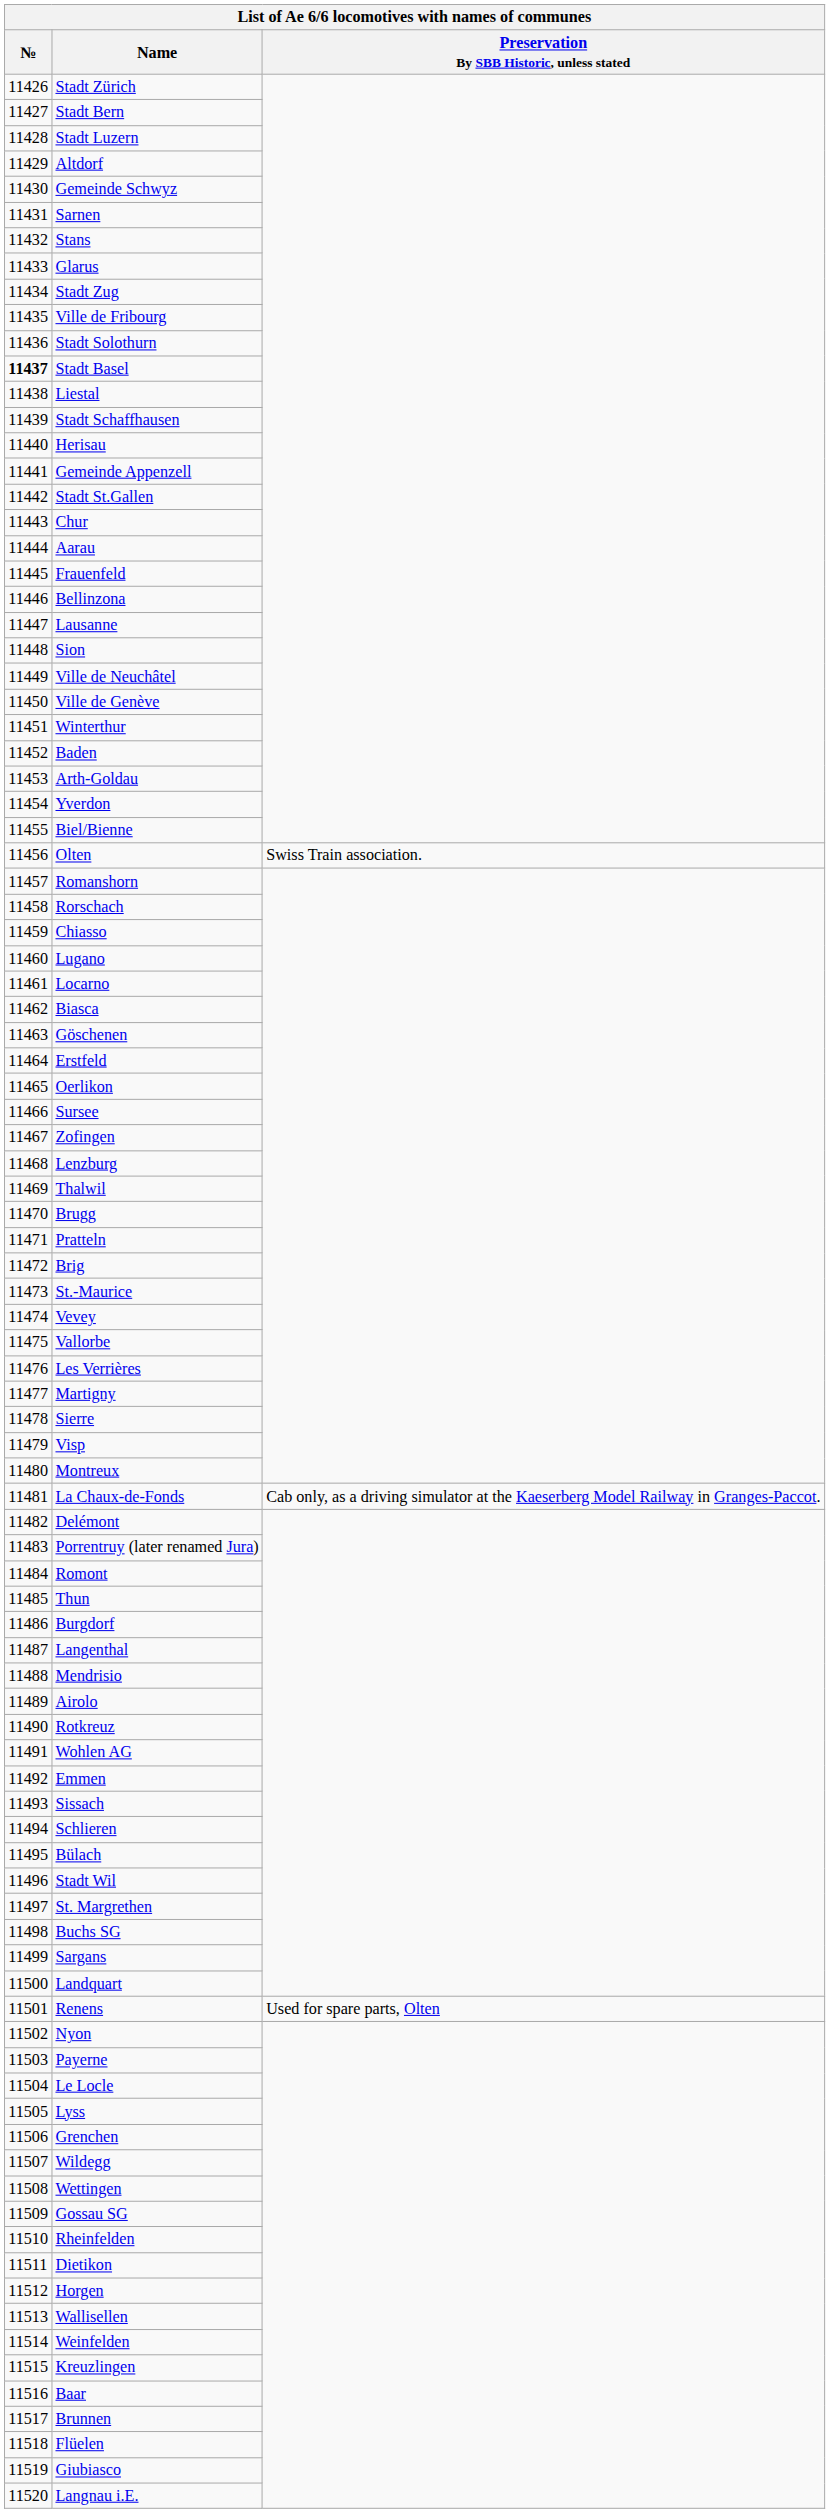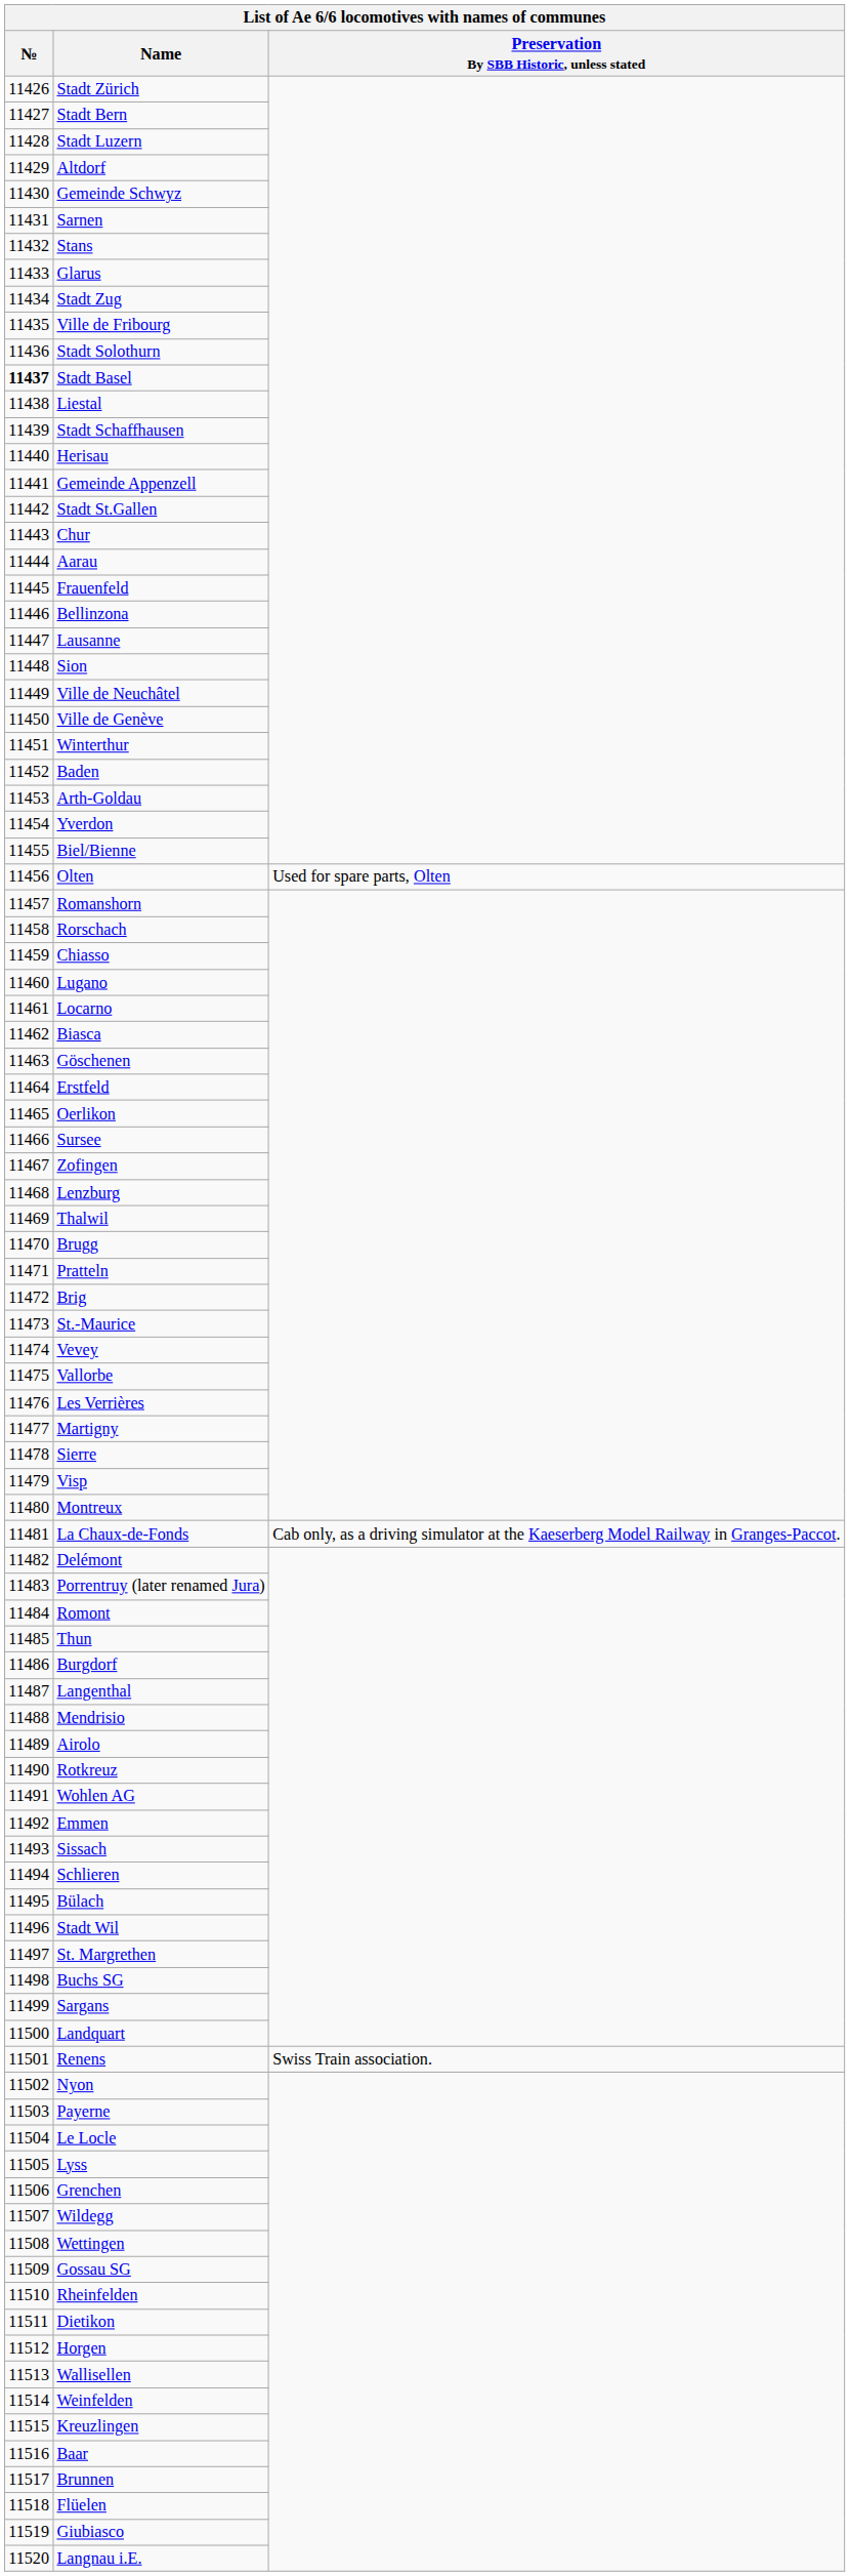 <table class="wikitable collapsible collapsed">
 <tr>
 <th colspan=3>List of Ae 6/6 locomotives with names of communes</th>
 </tr>
 <tr>
 <th>№</th>
 <th>Name</th>
 <th><a href='#'>Preservation</a><br><small>By <a href='#'>SBB Historic</a>, unless stated</small></th>
 </tr>
 <tr>
 <td>11426</td>
 <td> <a href='#'>Stadt Zürich</a></td>
 </tr>
 <tr>
 <td>11427</td>
 <td> <a href='#'>Stadt Bern</a></td>
 </tr>
 <tr>
 <td>11428</td>
 <td> <a href='#'>Stadt Luzern</a></td>
 </tr>
 <tr>
 <td>11429</td>
 <td> <a href='#'>Altdorf</a></td>
 </tr>
 <tr>
 <td>11430</td>
 <td> <a href='#'>Gemeinde Schwyz</a></td>
 </tr>
 <tr>
 <td>11431</td>
 <td> <a href='#'>Sarnen</a></td>
 </tr>
 <tr>
 <td>11432</td>
 <td> <a href='#'>Stans</a></td>
 </tr>
 <tr>
 <td>11433</td>
 <td> <a href='#'>Glarus</a></td>
 </tr>
 <tr>
 <td>11434</td>
 <td> <a href='#'>Stadt Zug</a></td>
 </tr>
 <tr>
 <td>11435</td>
 <td> <a href='#'>Ville de Fribourg</a></td>
 </tr>
 <tr>
 <td>11436</td>
 <td> <a href='#'>Stadt Solothurn</a></td>
 </tr>
 <tr>
 <td><strong>11437</strong></td>
 <td> <a href='#'>Stadt Basel</a></td>
 </tr>
 <tr>
 <td>11438</td>
 <td> <a href='#'>Liestal</a></td>
 </tr>
 <tr>
 <td>11439</td>
 <td> <a href='#'>Stadt Schaffhausen</a></td>
 </tr>
 <tr>
 <td>11440</td>
 <td> <a href='#'>Herisau</a></td>
 </tr>
 <tr>
 <td>11441</td>
 <td> <a href='#'>Gemeinde Appenzell</a></td>
 </tr>
 <tr>
 <td>11442</td>
 <td> <a href='#'>Stadt St.Gallen</a></td>
 </tr>
 <tr>
 <td>11443</td>
 <td> <a href='#'>Chur</a></td>
 </tr>
 <tr>
 <td>11444</td>
 <td> <a href='#'>Aarau</a></td>
 </tr>
 <tr>
 <td>11445</td>
 <td> <a href='#'>Frauenfeld</a></td>
 </tr>
 <tr>
 <td>11446</td>
 <td> <a href='#'>Bellinzona</a></td>
 </tr>
 <tr>
 <td>11447</td>
 <td> <a href='#'>Lausanne</a></td>
 </tr>
 <tr>
 <td>11448</td>
 <td> <a href='#'>Sion</a></td>
 </tr>
 <tr>
 <td>11449</td>
 <td> <a href='#'>Ville de Neuchâtel</a></td>
 </tr>
 <tr>
 <td>11450</td>
 <td> <a href='#'>Ville de Genève</a></td>
 </tr>
 <tr>
 <td>11451</td>
 <td> <a href='#'>Winterthur</a></td>
 </tr>
 <tr>
 <td>11452</td>
 <td> <a href='#'> Baden</a></td>
 </tr>
 <tr>
 <td>11453</td>
 <td> <a href='#'>Arth-Goldau</a></td>
 </tr>
 <tr>
 <td>11454</td>
 <td> <a href='#'>Yverdon</a></td>
 </tr>
 <tr>
 <td>11455</td>
 <td> <a href='#'>Biel/Bienne</a></td>
 </tr>
 <tr>
 <td>11456</td>
 <td> <a href='#'>Olten</a></td>
-<td>Swiss Train association.</td>
+<td>Used for spare parts, <a href='#'>Olten</a></td>
 </tr>
 <tr>
 <td>11457</td>
 <td> <a href='#'>Romanshorn</a></td>
 </tr>
 <tr>
 <td>11458</td>
 <td> <a href='#'>Rorschach</a></td>
 </tr>
 <tr>
 <td>11459</td>
 <td> <a href='#'>Chiasso</a></td>
 </tr>
 <tr>
 <td>11460</td>
 <td> <a href='#'>Lugano</a></td>
 </tr>
 <tr>
 <td>11461</td>
 <td> <a href='#'>Locarno</a></td>
 </tr>
 <tr>
 <td>11462</td>
 <td> <a href='#'>Biasca</a></td>
 </tr>
 <tr>
 <td>11463</td>
 <td> <a href='#'>Göschenen</a></td>
 </tr>
 <tr>
 <td>11464</td>
 <td> <a href='#'>Erstfeld</a></td>
 </tr>
 <tr>
 <td>11465</td>
 <td> <a href='#'>Oerlikon</a></td>
 </tr>
 <tr>
 <td>11466</td>
 <td> <a href='#'>Sursee</a></td>
 </tr>
 <tr>
 <td>11467</td>
 <td> <a href='#'>Zofingen</a></td>
 </tr>
 <tr>
 <td>11468</td>
 <td> <a href='#'>Lenzburg</a></td>
 </tr>
 <tr>
 <td>11469</td>
 <td> <a href='#'>Thalwil</a></td>
 </tr>
 <tr>
 <td>11470</td>
 <td> <a href='#'>Brugg</a></td>
 </tr>
 <tr>
 <td>11471</td>
 <td> <a href='#'>Pratteln</a></td>
 </tr>
 <tr>
 <td>11472</td>
 <td> <a href='#'>Brig</a></td>
 </tr>
 <tr>
 <td>11473</td>
 <td> <a href='#'>St.-Maurice</a></td>
 </tr>
 <tr>
 <td>11474</td>
 <td> <a href='#'>Vevey</a></td>
 </tr>
 <tr>
 <td>11475</td>
 <td> <a href='#'>Vallorbe</a></td>
 </tr>
 <tr>
 <td>11476</td>
 <td> <a href='#'>Les Verrières</a></td>
 </tr>
 <tr>
 <td>11477</td>
 <td> <a href='#'>Martigny</a></td>
 </tr>
 <tr>
 <td>11478</td>
 <td> <a href='#'>Sierre</a></td>
 </tr>
 <tr>
 <td>11479</td>
 <td> <a href='#'>Visp</a></td>
 </tr>
 <tr>
 <td>11480</td>
 <td> <a href='#'>Montreux</a></td>
 </tr>
 <tr>
 <td>11481</td>
 <td> <a href='#'>La Chaux-de-Fonds</a></td>
 <td>Cab only, as a driving simulator at the <a href='#'>Kaeserberg Model Railway</a> in <a href='#'>Granges-Paccot</a>.</td>
 </tr>
 <tr>
 <td>11482</td>
 <td> <a href='#'>Delémont</a></td>
 </tr>
 <tr>
 <td>11483</td>
 <td> <a href='#'>Porrentruy</a> (later renamed <a href='#'>Jura</a>)</td>
 </tr>
 <tr>
 <td>11484</td>
 <td> <a href='#'>Romont</a></td>
 </tr>
 <tr>
 <td>11485</td>
 <td> <a href='#'>Thun</a></td>
 </tr>
 <tr>
 <td>11486</td>
 <td> <a href='#'>Burgdorf</a></td>
 </tr>
 <tr>
 <td>11487</td>
 <td> <a href='#'>Langenthal</a></td>
 </tr>
 <tr>
 <td>11488</td>
 <td> <a href='#'>Mendrisio</a></td>
 </tr>
 <tr>
 <td>11489</td>
 <td> <a href='#'>Airolo</a></td>
 </tr>
 <tr>
 <td>11490</td>
 <td> <a href='#'>Rotkreuz</a></td>
 </tr>
 <tr>
 <td>11491</td>
 <td> <a href='#'>Wohlen AG</a></td>
 </tr>
 <tr>
 <td>11492</td>
 <td> <a href='#'>Emmen</a></td>
 </tr>
 <tr>
 <td>11493</td>
 <td> <a href='#'>Sissach</a></td>
 </tr>
 <tr>
 <td>11494</td>
 <td> <a href='#'>Schlieren</a></td>
 </tr>
 <tr>
 <td>11495</td>
 <td> <a href='#'>Bülach</a></td>
 </tr>
 <tr>
 <td>11496</td>
 <td> <a href='#'>Stadt Wil</a></td>
 </tr>
 <tr>
 <td>11497</td>
 <td> <a href='#'>St. Margrethen</a></td>
 </tr>
 <tr>
 <td>11498</td>
 <td> <a href='#'>Buchs SG</a></td>
 </tr>
 <tr>
 <td>11499</td>
 <td> <a href='#'>Sargans</a></td>
 </tr>
 <tr>
 <td>11500</td>
 <td> <a href='#'>Landquart</a></td>
 </tr>
 <tr>
 <td>11501</td>
 <td> <a href='#'>Renens</a></td>
-<td>Used for spare parts, <a href='#'>Olten</a></td>
+<td>Swiss Train association.</td>
 </tr>
 <tr>
 <td>11502</td>
 <td> <a href='#'>Nyon</a></td>
 </tr>
 <tr>
 <td>11503</td>
 <td> <a href='#'>Payerne</a></td>
 </tr>
 <tr>
 <td>11504</td>
 <td> <a href='#'>Le Locle</a></td>
 </tr>
 <tr>
 <td>11505</td>
 <td> <a href='#'>Lyss</a></td>
 </tr>
 <tr>
 <td>11506</td>
 <td> <a href='#'>Grenchen</a></td>
 </tr>
 <tr>
 <td>11507</td>
 <td> <a href='#'>Wildegg</a></td>
 </tr>
 <tr>
 <td>11508</td>
 <td> <a href='#'>Wettingen</a></td>
 </tr>
 <tr>
 <td>11509</td>
 <td> <a href='#'>Gossau SG</a></td>
 </tr>
 <tr>
 <td>11510</td>
 <td> <a href='#'>Rheinfelden</a></td>
 </tr>
 <tr>
 <td>11511</td>
 <td> <a href='#'>Dietikon</a></td>
 </tr>
 <tr>
 <td>11512</td>
 <td> <a href='#'>Horgen</a></td>
 </tr>
 <tr>
 <td>11513</td>
 <td> <a href='#'>Wallisellen</a></td>
 </tr>
 <tr>
 <td>11514</td>
 <td> <a href='#'>Weinfelden</a></td>
 </tr>
 <tr>
 <td>11515</td>
 <td> <a href='#'>Kreuzlingen</a></td>
 </tr>
 <tr>
 <td>11516</td>
 <td> <a href='#'>Baar</a></td>
 </tr>
 <tr>
 <td>11517</td>
 <td> <a href='#'>Brunnen</a></td>
 </tr>
 <tr>
 <td>11518</td>
 <td> <a href='#'>Flüelen</a></td>
 </tr>
 <tr>
 <td>11519</td>
 <td> <a href='#'>Giubiasco</a></td>
 </tr>
 <tr>
 <td>11520</td>
 <td> <a href='#'>Langnau i.E.</a></td>
 </tr>
 </table>
